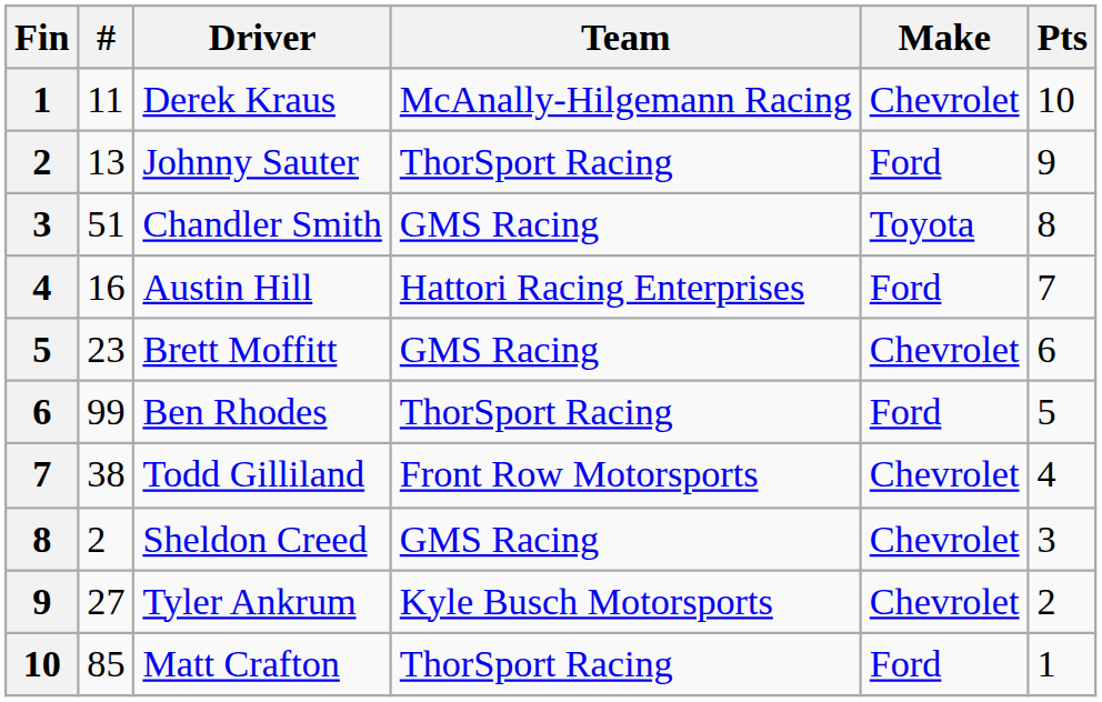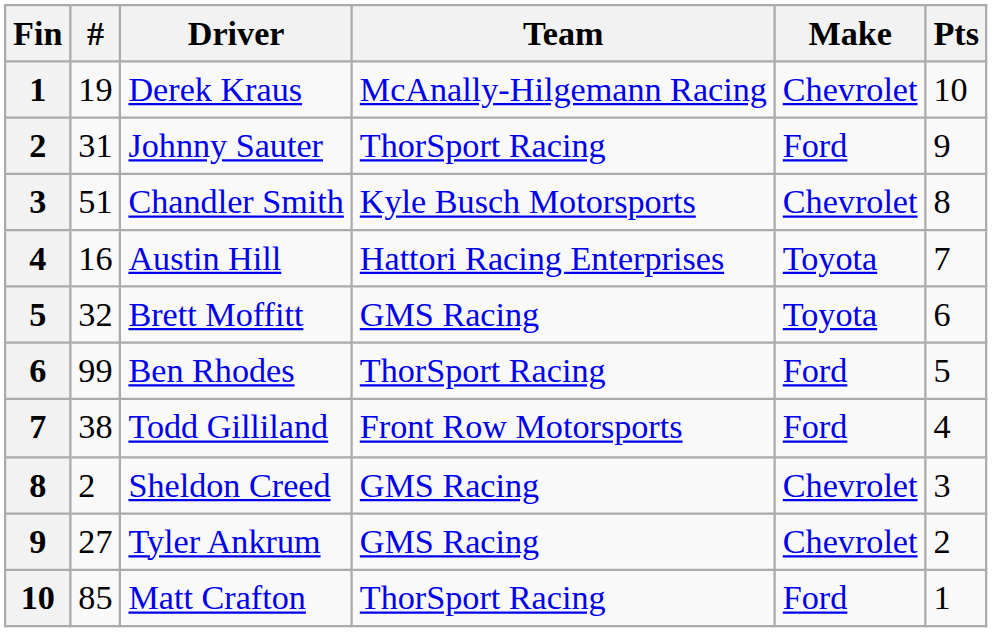 <table class="wikitable" style="font-size:95%">
 <tr>
 <th>Fin</th>
 <th>#</th>
 <th>Driver</th>
 <th>Team</th>
 <th>Make</th>
 <th>Pts</th>
 </tr>
 <tr>
 <th>1</th>
-<td>11</td>
+<td>19</td>
 <td><a href='#'>Derek Kraus</a></td>
 <td><a href='#'>McAnally-Hilgemann Racing</a></td>
 <td><a href='#'>Chevrolet</a></td>
 <td>10</td>
 </tr>
 <tr>
 <th>2</th>
-<td>13</td>
+<td>31</td>
 <td><a href='#'>Johnny Sauter</a></td>
 <td><a href='#'>ThorSport Racing</a></td>
 <td><a href='#'>Ford</a></td>
 <td>9</td>
 </tr>
 <tr>
 <th>3</th>
 <td>51</td>
 <td><a href='#'>Chandler Smith</a></td>
-<td><a href='#'>GMS Racing</a></td>
-<td><a href='#'>Toyota</a></td>
+<td><a href='#'>Kyle Busch Motorsports</a></td>
+<td><a href='#'>Chevrolet</a></td>
 <td>8</td>
 </tr>
 <tr>
 <th>4</th>
 <td>16</td>
 <td><a href='#'>Austin Hill</a></td>
 <td><a href='#'>Hattori Racing Enterprises</a></td>
-<td><a href='#'>Ford</a></td>
+<td><a href='#'>Toyota</a></td>
 <td>7</td>
 </tr>
 <tr>
 <th>5</th>
-<td>23</td>
+<td>32</td>
 <td><a href='#'>Brett Moffitt</a></td>
 <td><a href='#'>GMS Racing</a></td>
-<td><a href='#'>Chevrolet</a></td>
+<td><a href='#'>Toyota</a></td>
 <td>6</td>
 </tr>
 <tr>
 <th>6</th>
 <td>99</td>
 <td><a href='#'>Ben Rhodes</a></td>
 <td><a href='#'>ThorSport Racing</a></td>
 <td><a href='#'>Ford</a></td>
 <td>5</td>
 </tr>
 <tr>
 <th>7</th>
 <td>38</td>
 <td><a href='#'>Todd Gilliland</a></td>
 <td><a href='#'>Front Row Motorsports</a></td>
-<td><a href='#'>Chevrolet</a></td>
+<td><a href='#'>Ford</a></td>
 <td>4</td>
 </tr>
 <tr>
 <th>8</th>
 <td>2</td>
 <td><a href='#'>Sheldon Creed</a></td>
 <td><a href='#'>GMS Racing</a></td>
 <td><a href='#'>Chevrolet</a></td>
 <td>3</td>
 </tr>
 <tr>
 <th>9</th>
 <td>27</td>
 <td><a href='#'>Tyler Ankrum</a></td>
-<td><a href='#'>Kyle Busch Motorsports</a></td>
+<td><a href='#'>GMS Racing</a></td>
 <td><a href='#'>Chevrolet</a></td>
 <td>2</td>
 </tr>
 <tr>
 <th>10</th>
 <td>85</td>
 <td><a href='#'>Matt Crafton</a></td>
 <td><a href='#'>ThorSport Racing</a></td>
 <td><a href='#'>Ford</a></td>
 <td>1</td>
 </tr>
 </table>
